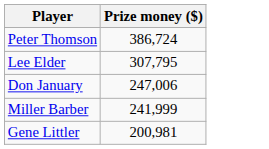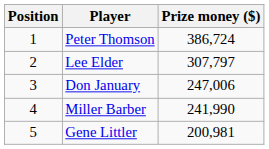 <table class="wikitable">
 <tr>
+<th>Position</th>
 <th>Player</th>
 <th>Prize money ($)</th>
 </tr>
 <tr>
+<td align=center>1</td>
 <td> <a href='#'>Peter Thomson</a></td>
 <td align=center>386,724</td>
 </tr>
 <tr>
+<td align=center>2</td>
 <td> <a href='#'>Lee Elder</a></td>
-<td align=center>307,795</td>
+<td align=center>307,797</td>
 </tr>
 <tr>
+<td align=center>3</td>
 <td> <a href='#'>Don January</a></td>
 <td align=center>247,006</td>
 </tr>
 <tr>
+<td align=center>4</td>
 <td> <a href='#'>Miller Barber</a></td>
-<td align=center>241,999</td>
+<td align=center>241,990</td>
 </tr>
 <tr>
+<td align=center>5</td>
 <td> <a href='#'>Gene Littler</a></td>
 <td align=center>200,981</td>
 </tr>
 </table>
